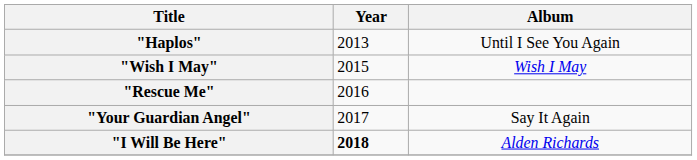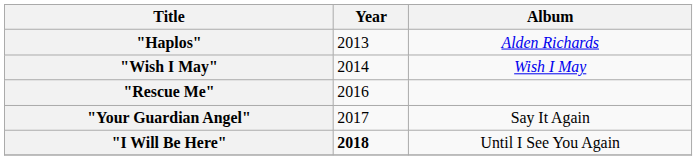 <table class="wikitable sortable" style="width:55%">
 <tr style="text-align:center;">
 </tr>
 <tr>
 <th>Title</th>
 <th>Year</th>
 <th>Album</th>
 </tr>
 <tr>
 <th>"Haplos"</th>
 <td>2013</td>
-<td align="center">Until I See You Again</td>
+<td align="center"><em><a href='#'>Alden Richards</a></em></td>
 </tr>
 <tr>
 <th>"Wish I May"</th>
-<td>2015</td>
+<td>2014</td>
 <td align="center"><em><a href='#'>Wish I May</a></em></td>
 </tr>
 <tr>
 <th>"Rescue Me"</th>
 <td>2016</td>
 <td></td>
 </tr>
 <tr>
 <th>"Your Guardian Angel"</th>
 <td>2017</td>
 <td align="center">Say It Again</td>
 </tr>
 <tr>
 <th>"I Will Be Here"</th>
 <td><strong>2018</strong></td>
-<td align="center"><em><a href='#'>Alden Richards</a></em></td>
+<td align="center">Until I See You Again</td>
 </tr>
 <tr>
 </tr>
 </table>
